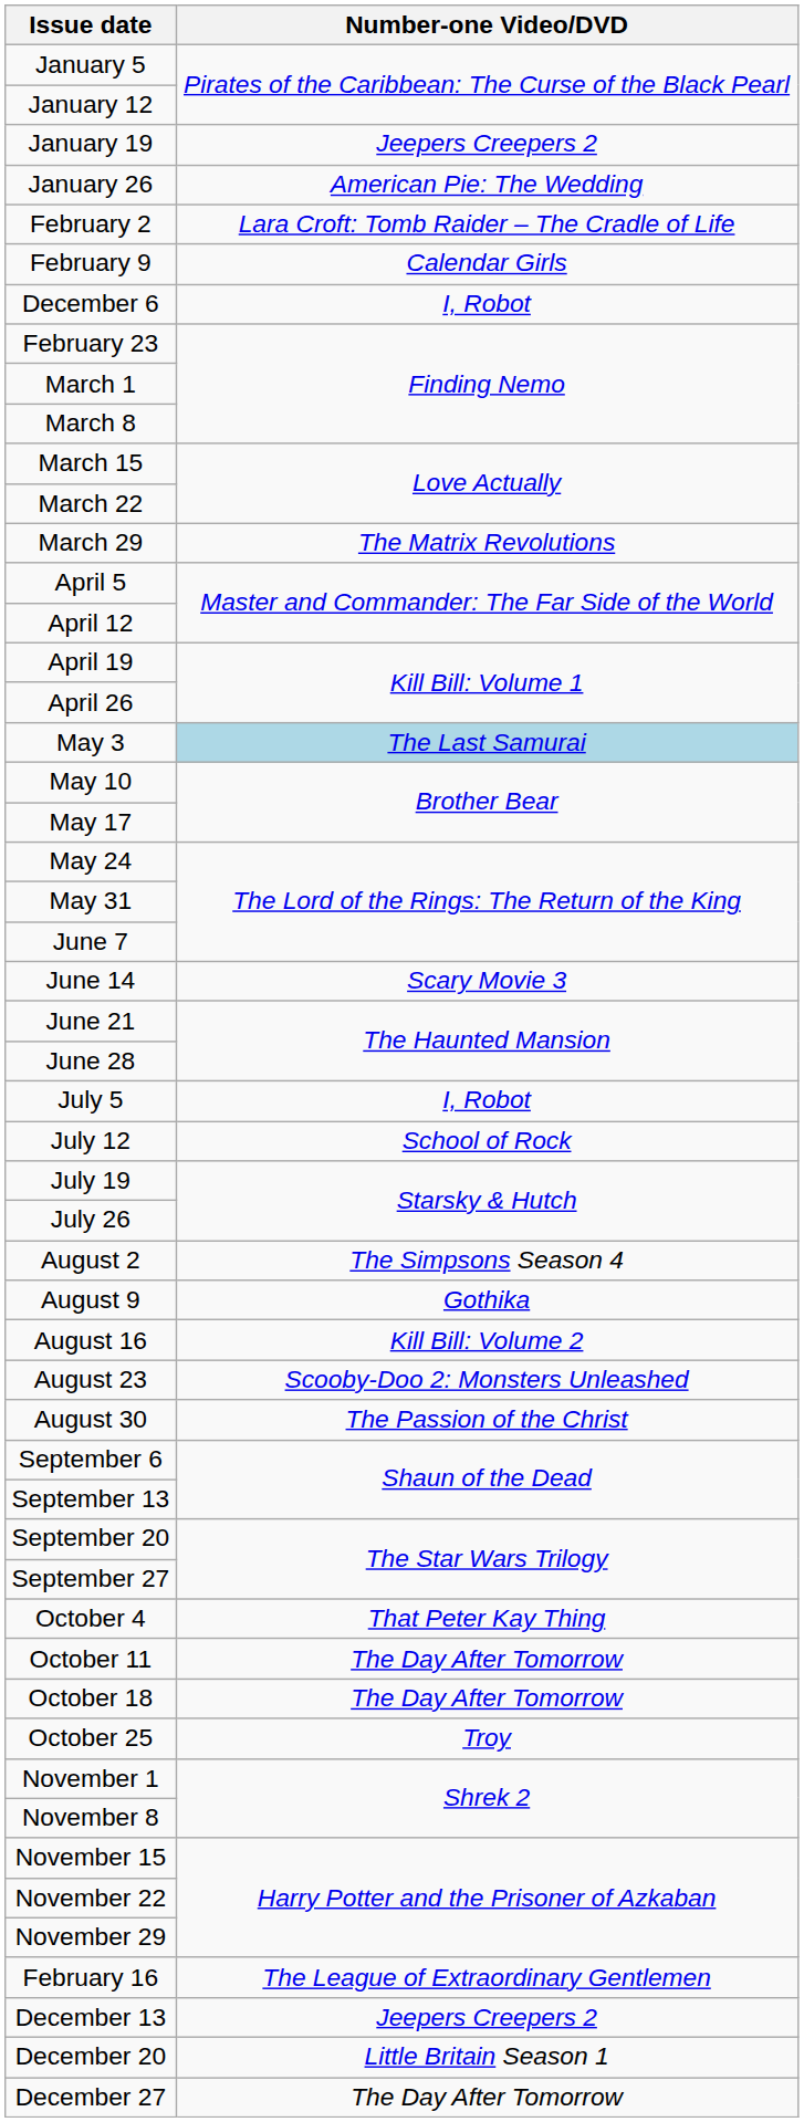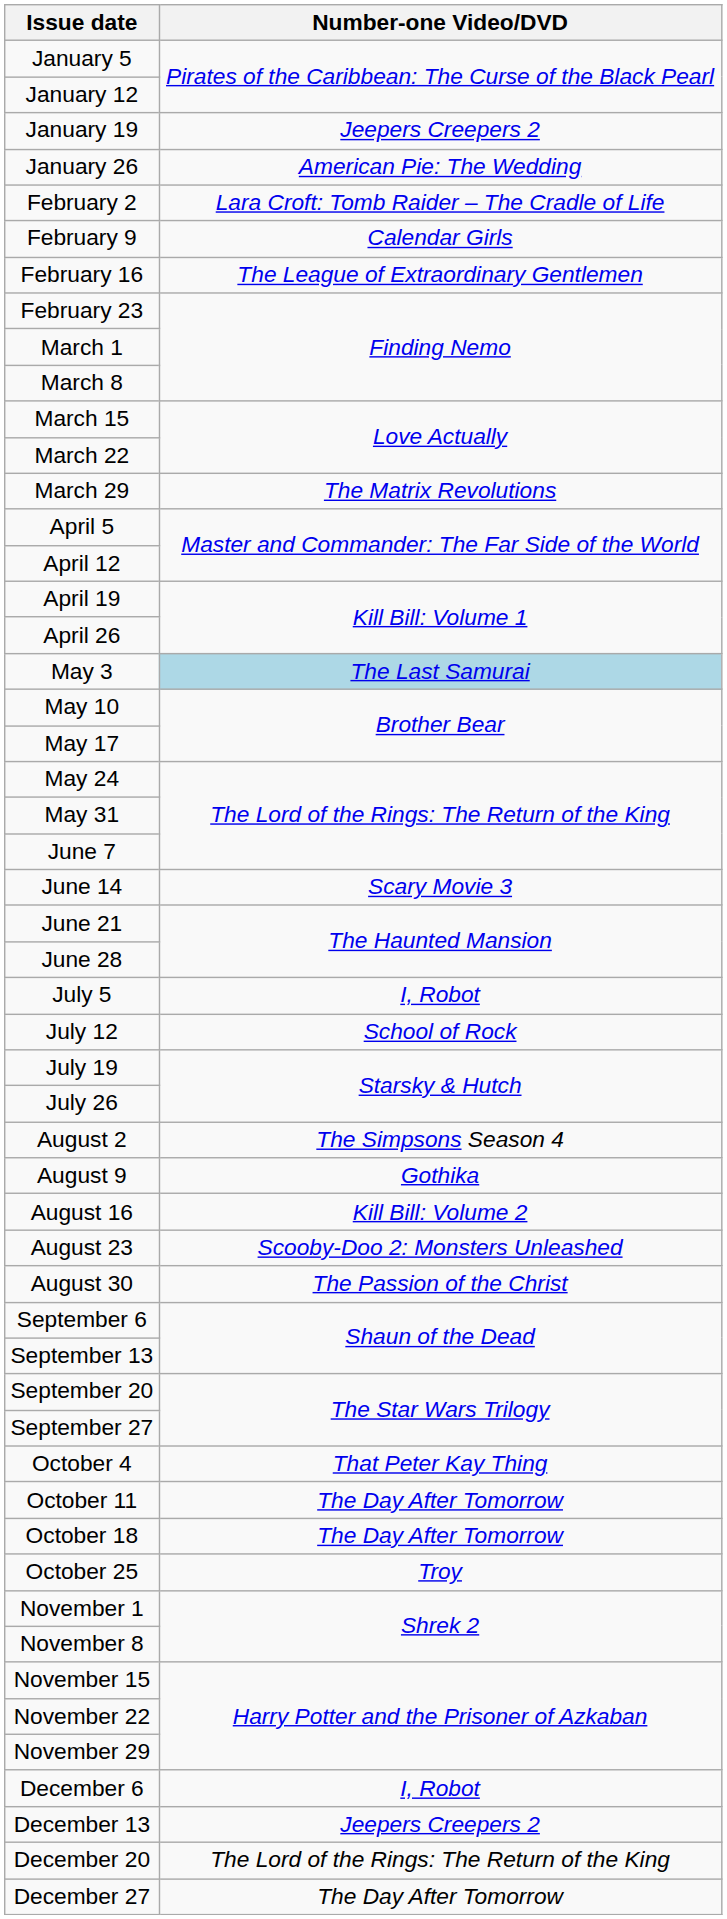 <table class="wikitable" style="text-align:center; width: 40%;">
 <tr>
 <th>Issue date</th>
 <th>Number-one Video/DVD</th>
 </tr>
 <tr>
 <td>January 5</td>
 <td rowspan="2"><em><a href='#'>Pirates of the Caribbean: The Curse of the Black Pearl</a></em></td>
 </tr>
 <tr>
 <td>January 12</td>
 </tr>
 <tr>
 <td>January 19</td>
 <td><em><a href='#'>Jeepers Creepers 2</a></em></td>
 </tr>
 <tr>
 <td>January 26</td>
 <td><em><a href='#'>American Pie: The Wedding</a></em></td>
 </tr>
 <tr>
 <td>February 2</td>
 <td><em><a href='#'>Lara Croft: Tomb Raider – The Cradle of Life</a></em></td>
 </tr>
 <tr>
 <td>February 9</td>
 <td><em><a href='#'>Calendar Girls</a></em></td>
 </tr>
 <tr>
-<td>December 6</td>
-<td><em><a href='#'>I, Robot</a></em></td>
+<td>February 16</td>
+<td><em><a href='#'>The League of Extraordinary Gentlemen</a></em></td>
 </tr>
 <tr>
 <td>February 23</td>
 <td rowspan="3"><em><a href='#'>Finding Nemo</a></em></td>
 </tr>
 <tr>
 <td>March 1</td>
 </tr>
 <tr>
 <td>March 8</td>
 </tr>
 <tr>
 <td>March 15</td>
 <td rowspan="2"><em><a href='#'>Love Actually</a></em></td>
 </tr>
 <tr>
 <td>March 22</td>
 </tr>
 <tr>
 <td>March 29</td>
 <td><em><a href='#'>The Matrix Revolutions</a></em></td>
 </tr>
 <tr>
 <td>April 5</td>
 <td rowspan="2"><em><a href='#'>Master and Commander: The Far Side of the World</a></em></td>
 </tr>
 <tr>
 <td>April 12</td>
 </tr>
 <tr>
 <td>April 19</td>
 <td rowspan="2"><em><a href='#'>Kill Bill: Volume 1</a></em></td>
 </tr>
 <tr>
 <td>April 26</td>
 </tr>
 <tr>
 <td>May 3</td>
 <td style="background: lightblue;"><em><a href='#'>The Last Samurai</a></em></td>
 </tr>
 <tr>
 <td>May 10</td>
 <td rowspan="2"><em><a href='#'>Brother Bear</a></em></td>
 </tr>
 <tr>
 <td>May 17</td>
 </tr>
 <tr>
 <td>May 24</td>
 <td rowspan="3"><em><a href='#'>The Lord of the Rings: The Return of the King</a></em></td>
 </tr>
 <tr>
 <td>May 31</td>
 </tr>
 <tr>
 <td>June 7</td>
 </tr>
 <tr>
 <td>June 14</td>
 <td><em><a href='#'>Scary Movie 3</a></em></td>
 </tr>
 <tr>
 <td>June 21</td>
 <td rowspan="2"><em><a href='#'>The Haunted Mansion</a></em></td>
 </tr>
 <tr>
 <td>June 28</td>
 </tr>
 <tr>
 <td>July 5</td>
 <td><em><a href='#'>I, Robot</a></em></td>
 </tr>
 <tr>
 <td>July 12</td>
 <td><em><a href='#'>School of Rock</a></em></td>
 </tr>
 <tr>
 <td>July 19</td>
 <td rowspan="2"><em><a href='#'>Starsky & Hutch</a></em></td>
 </tr>
 <tr>
 <td>July 26</td>
 </tr>
 <tr>
 <td>August 2</td>
 <td><em><a href='#'>The Simpsons</a> Season 4</em></td>
 </tr>
 <tr>
 <td>August 9</td>
 <td><em><a href='#'>Gothika</a></em></td>
 </tr>
 <tr>
 <td>August 16</td>
 <td><em><a href='#'>Kill Bill: Volume 2</a></em></td>
 </tr>
 <tr>
 <td>August 23</td>
 <td><em><a href='#'>Scooby-Doo 2: Monsters Unleashed</a></em></td>
 </tr>
 <tr>
 <td>August 30</td>
 <td><em><a href='#'>The Passion of the Christ</a></em></td>
 </tr>
 <tr>
 <td>September 6</td>
 <td rowspan="2"><em><a href='#'>Shaun of the Dead</a></em></td>
 </tr>
 <tr>
 <td>September 13</td>
 </tr>
 <tr>
 <td>September 20</td>
 <td rowspan="2"><em><a href='#'>The Star Wars Trilogy</a></em></td>
 </tr>
 <tr>
 <td>September 27</td>
 </tr>
 <tr>
 <td>October 4</td>
 <td><em><a href='#'>That Peter Kay Thing</a></em></td>
 </tr>
 <tr>
 <td>October 11</td>
 <td><em><a href='#'>The Day After Tomorrow</a></em></td>
 </tr>
 <tr>
 <td>October 18</td>
 <td><em><a href='#'>The Day After Tomorrow</a></em></td>
 </tr>
 <tr>
 <td>October 25</td>
 <td><em><a href='#'>Troy</a></em></td>
 </tr>
 <tr>
 <td>November 1</td>
 <td rowspan="2"><em><a href='#'>Shrek 2</a></em></td>
 </tr>
 <tr>
 <td>November 8</td>
 </tr>
 <tr>
 <td>November 15</td>
 <td rowspan="3"><em><a href='#'>Harry Potter and the Prisoner of Azkaban</a></em></td>
 </tr>
 <tr>
 <td>November 22</td>
 </tr>
 <tr>
 <td>November 29</td>
 </tr>
 <tr>
-<td>February 16</td>
-<td><em><a href='#'>The League of Extraordinary Gentlemen</a></em></td>
+<td>December 6</td>
+<td><em><a href='#'>I, Robot</a></em></td>
 </tr>
 <tr>
 <td>December 13</td>
 <td><em><a href='#'>Jeepers Creepers 2</a></em></td>
 </tr>
 <tr>
 <td>December 20</td>
-<td><em><a href='#'>Little Britain</a> Season 1</em></td>
+<td><em>The Lord of the Rings: The Return of the King</em></td>
 </tr>
 <tr>
 <td>December 27</td>
 <td><em>The Day After Tomorrow</em></td>
 </tr>
 </table>
